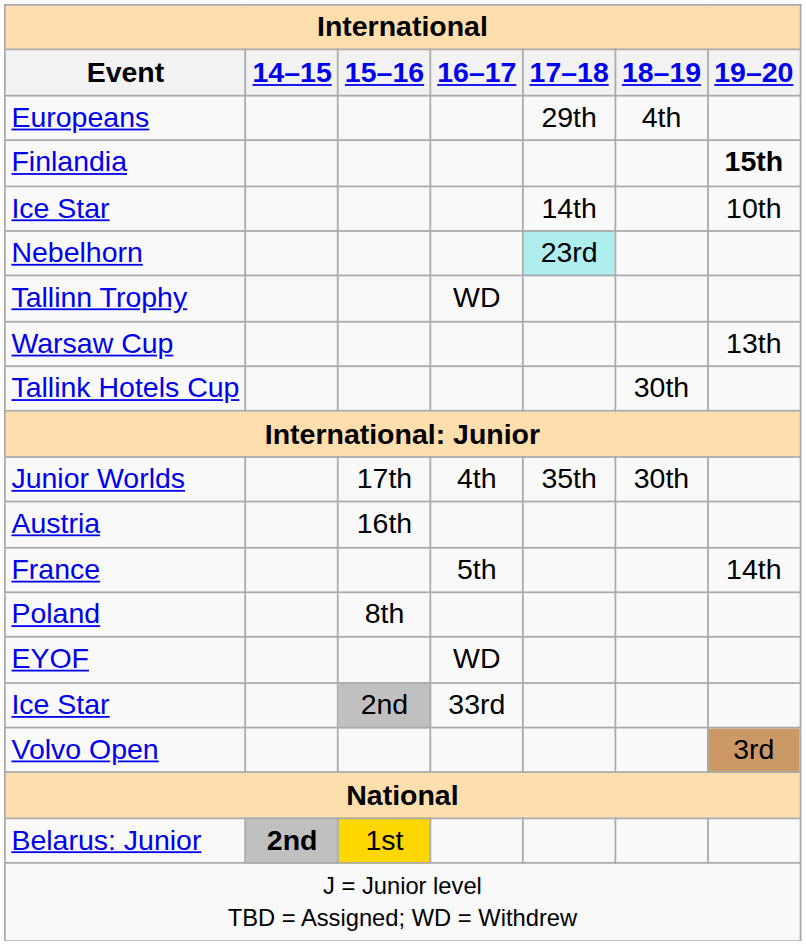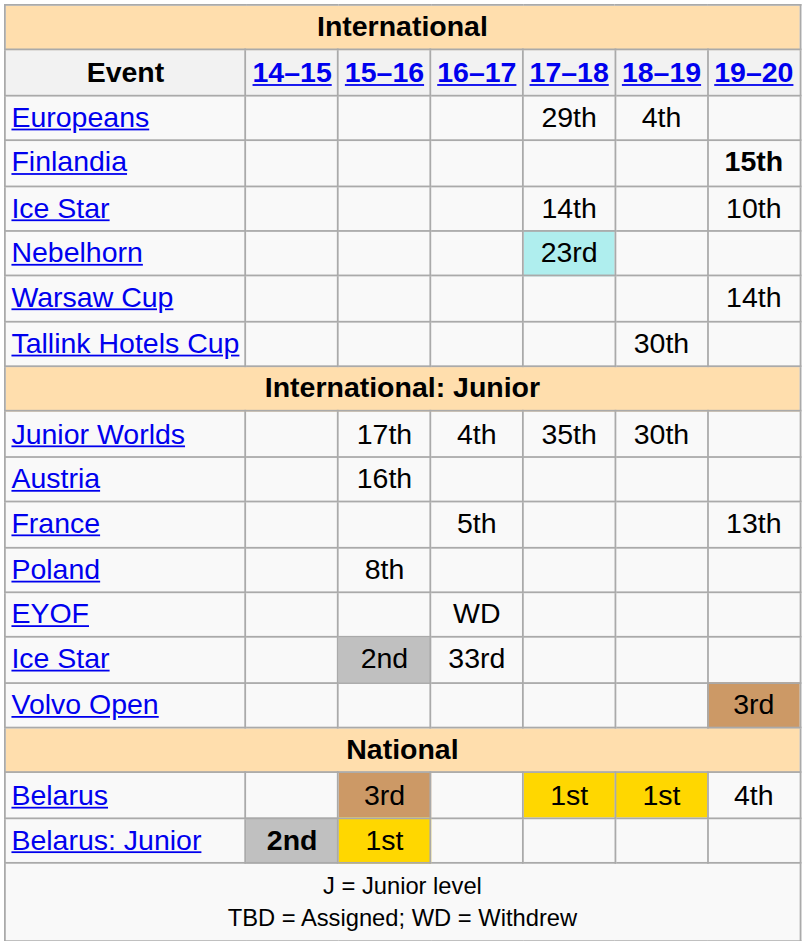 <table class="wikitable" style="text-align:center">
 <tr>
 <th style="background-color: #ffdead; " colspan=7 align=center>International</th>
 </tr>
 <tr>
 <th>Event</th>
 <th><a href='#'>14–15</a></th>
 <th><a href='#'>15–16</a></th>
 <th><a href='#'>16–17</a></th>
 <th><a href='#'>17–18</a></th>
 <th><a href='#'>18–19</a></th>
 <th><a href='#'>19–20</a></th>
 </tr>
 <tr>
 <td align=left><a href='#'>Europeans</a></td>
 <td></td>
 <td></td>
 <td></td>
 <td>29th</td>
 <td>4th</td>
 <td></td>
 </tr>
 <tr>
 <td align=left> <a href='#'>Finlandia</a></td>
 <td></td>
 <td></td>
 <td></td>
 <td></td>
 <td></td>
 <td><strong>15th</strong></td>
 </tr>
 <tr>
 <td align=left> <a href='#'>Ice Star</a></td>
 <td></td>
 <td></td>
 <td></td>
 <td>14th</td>
 <td></td>
 <td>10th</td>
 </tr>
 <tr>
 <td align=left> <a href='#'>Nebelhorn</a></td>
 <td></td>
 <td></td>
 <td></td>
 <td style="background: paleturquoise;">23rd</td>
 <td></td>
 <td></td>
 </tr>
 <tr>
-<td align=left> <a href='#'>Tallinn Trophy</a></td>
-<td></td>
-<td></td>
-<td>WD</td>
-<td></td>
-<td></td>
-<td></td>
-</tr>
-<tr>
 <td align=left> <a href='#'>Warsaw Cup</a></td>
 <td></td>
 <td></td>
 <td></td>
 <td></td>
 <td></td>
-<td>13th</td>
+<td>14th</td>
 </tr>
 <tr>
 <td align=left><a href='#'>Tallink Hotels Cup</a></td>
 <td></td>
 <td></td>
 <td></td>
 <td></td>
 <td>30th</td>
 <td></td>
 </tr>
 <tr>
 <th style="background-color: #ffdead; " colspan=7 align=center>International: Junior</th>
 </tr>
 <tr>
 <td align=left><a href='#'>Junior Worlds</a></td>
 <td></td>
 <td>17th</td>
 <td>4th</td>
 <td>35th</td>
 <td>30th</td>
 <td></td>
 </tr>
 <tr>
 <td align=left> <a href='#'>Austria</a></td>
 <td></td>
 <td>16th</td>
 <td></td>
 <td></td>
 <td></td>
 <td></td>
 </tr>
 <tr>
 <td align=left> <a href='#'>France</a></td>
 <td></td>
 <td></td>
 <td>5th</td>
 <td></td>
 <td></td>
-<td>14th</td>
+<td>13th</td>
 </tr>
 <tr>
 <td align=left> <a href='#'>Poland</a></td>
 <td></td>
 <td>8th</td>
 <td></td>
 <td></td>
 <td></td>
 <td></td>
 </tr>
 <tr>
 <td align=left><a href='#'>EYOF</a></td>
 <td></td>
 <td></td>
 <td>WD</td>
 <td></td>
 <td></td>
 <td></td>
 </tr>
 <tr>
 <td align=left><a href='#'>Ice Star</a></td>
 <td></td>
 <td bgcolor=silver>2nd</td>
 <td>33rd</td>
 <td></td>
 <td></td>
 <td></td>
 </tr>
 <tr>
 <td align=left><a href='#'>Volvo Open</a></td>
 <td></td>
 <td></td>
 <td></td>
 <td></td>
 <td></td>
 <td bgcolor=cc9966>3rd</td>
 </tr>
 <tr>
 <th style="background-color: #ffdead; " colspan=7 align=center>National</th>
 </tr>
 <tr>
+<td align=left><a href='#'>Belarus</a></td>
+<td></td>
+<td bgcolor=cc9966>3rd</td>
+<td></td>
+<td bgcolor=gold>1st</td>
+<td bgcolor=gold>1st</td>
+<td>4th</td>
+</tr>
+<tr>
 <td align=left><a href='#'>Belarus: Junior</a></td>
 <td bgcolor=silver><strong>2nd</strong></td>
 <td bgcolor=gold>1st</td>
 <td></td>
 <td></td>
 <td></td>
 <td></td>
 </tr>
 <tr>
 <td colspan=7 align=center><small> J = Junior level <br> TBD = Assigned; WD = Withdrew </small></td>
 </tr>
 </table>
